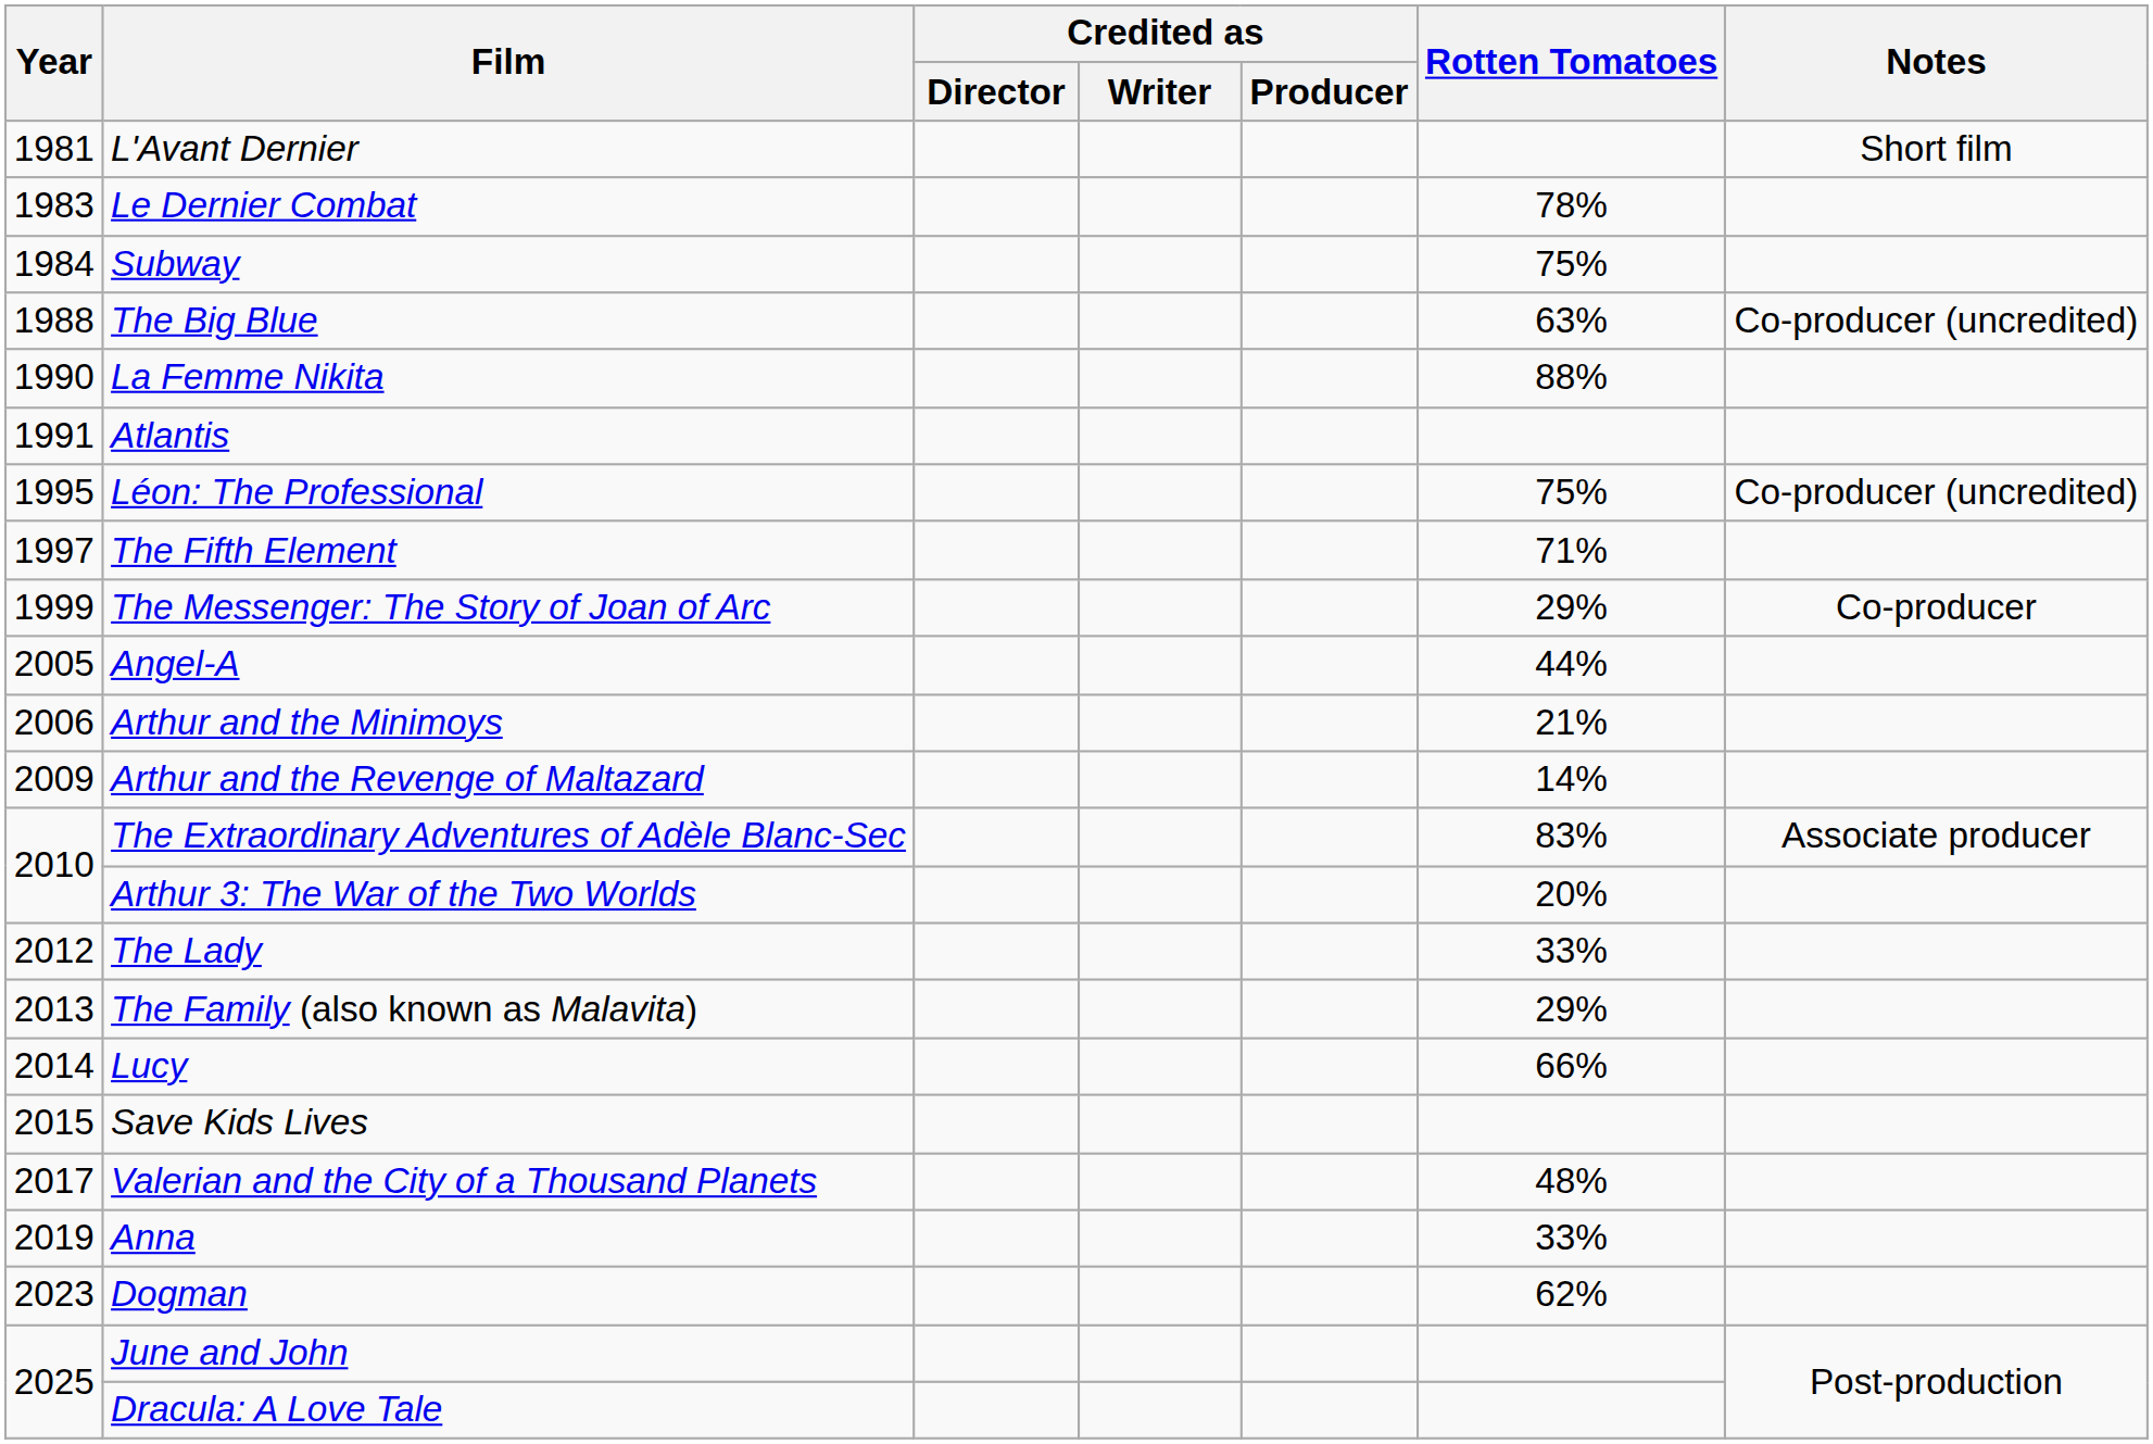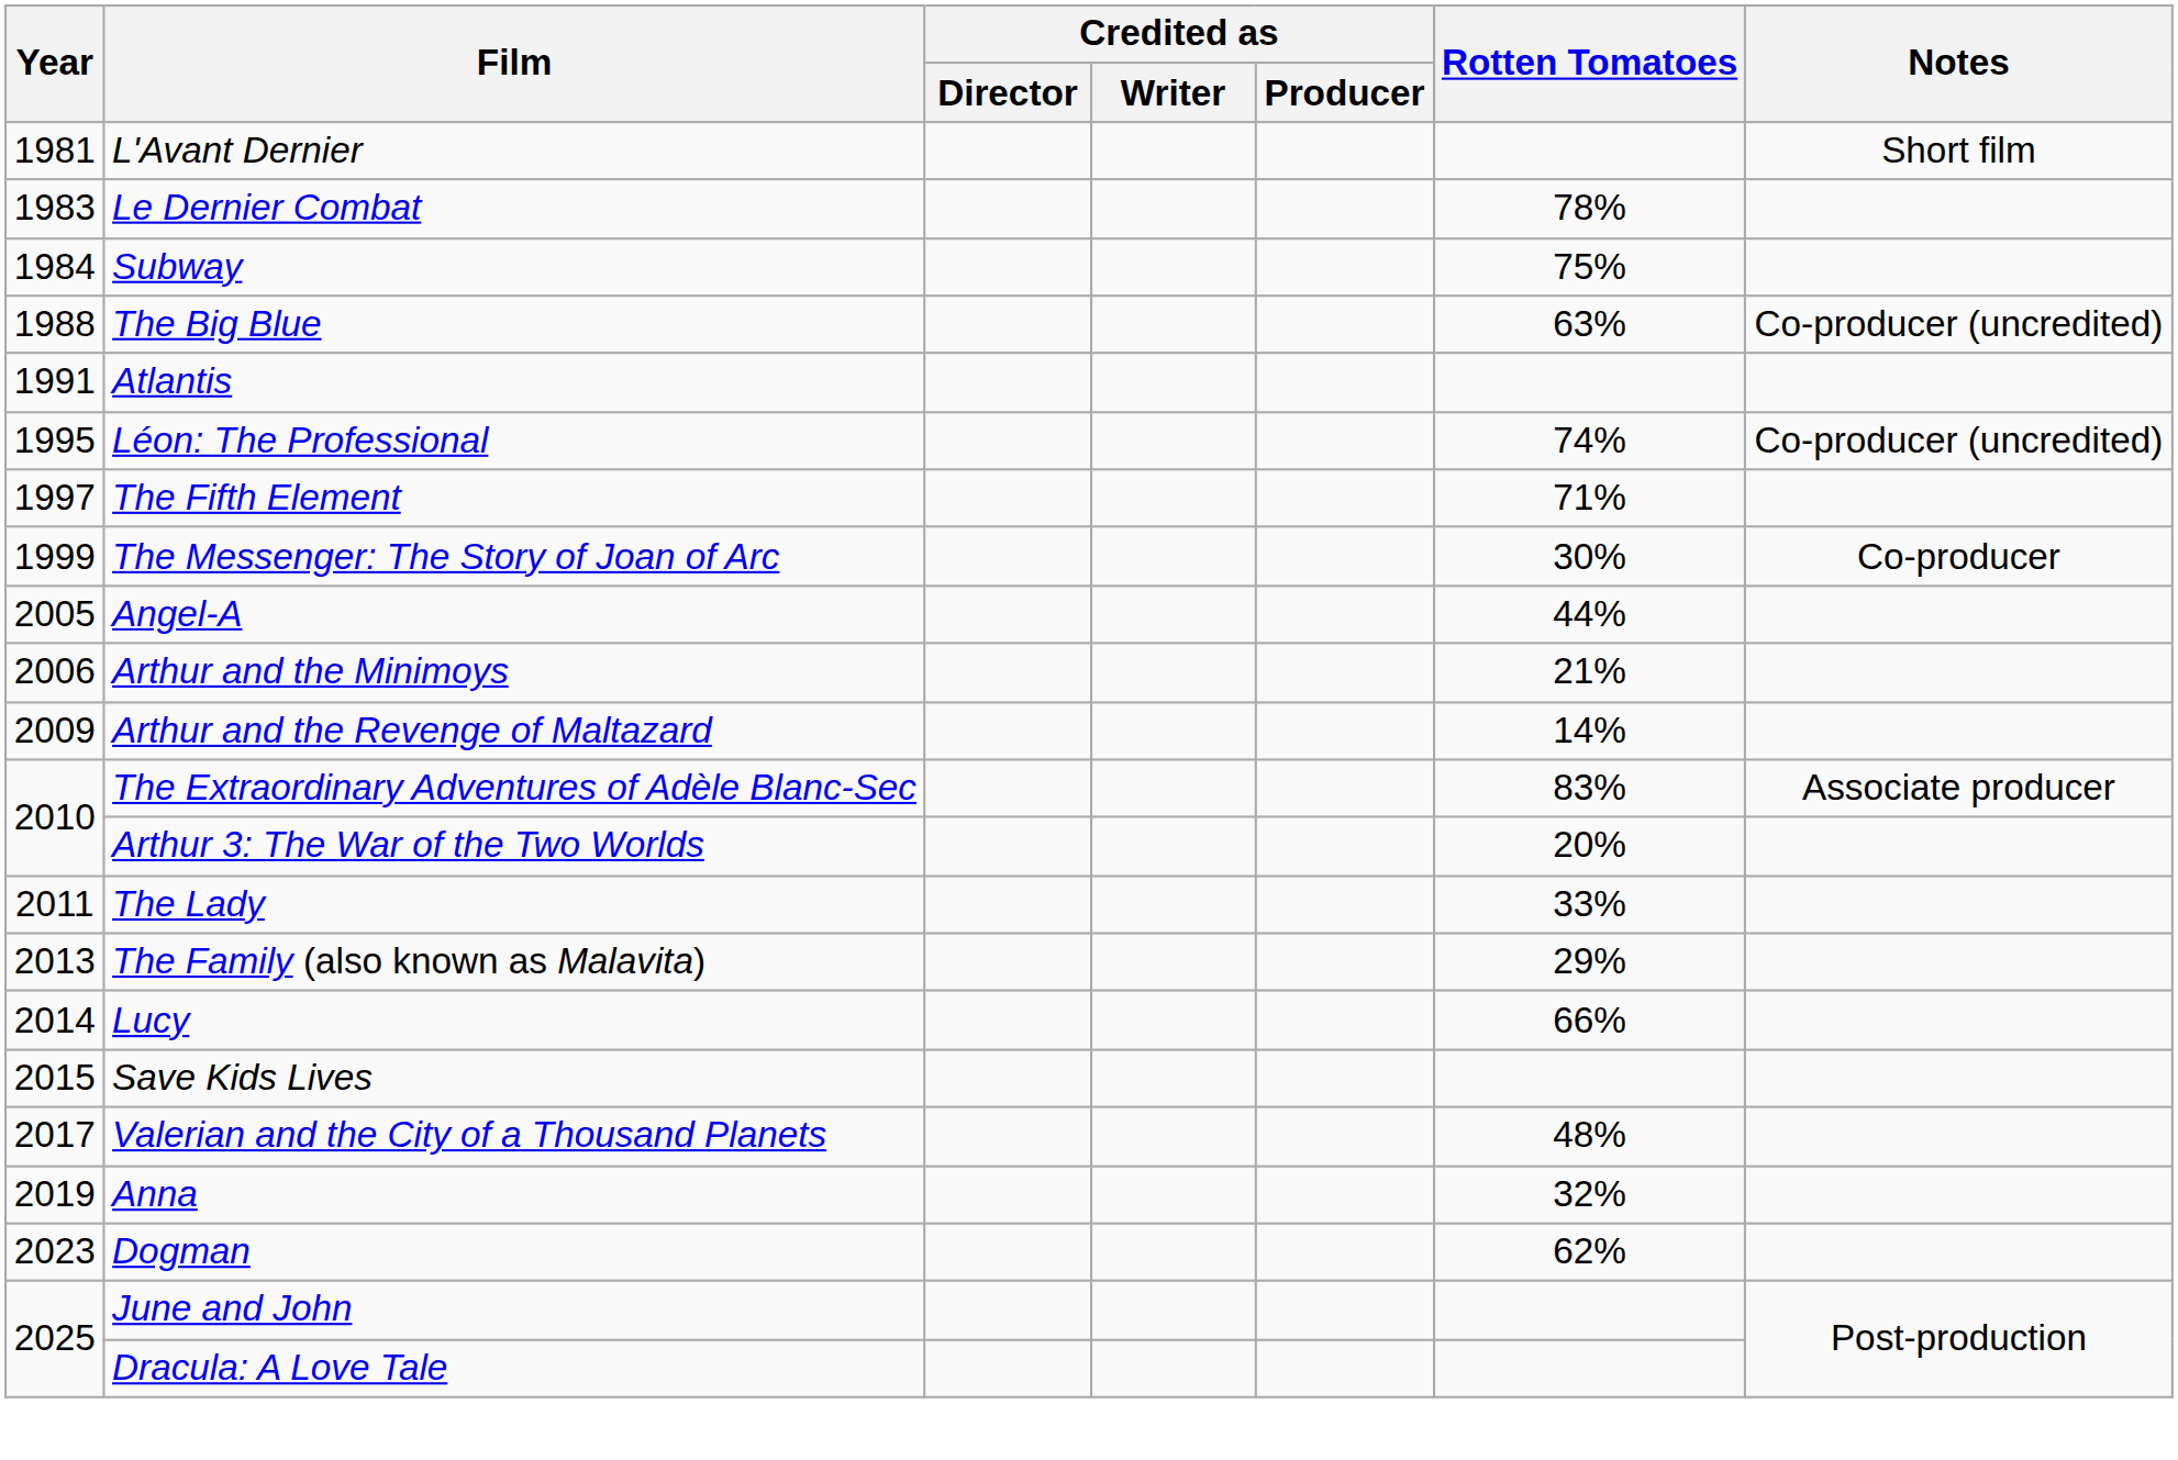 <table class="wikitable sortable">
 <tr>
 <th rowspan="2" width="33">Year</th>
 <th rowspan="2">Film</th>
 <th colspan="3">Credited as</th>
 <th rowspan="2"><a href='#'>Rotten Tomatoes</a></th>
 <th rowspan="2">Notes</th>
 </tr>
 <tr>
 <th width="65">Director</th>
 <th width="65">Writer</th>
 <th width="65">Producer</th>
 </tr>
 <tr align="center">
 <td align="center">1981</td>
 <td align="left"><em>L'Avant Dernier</em></td>
 <td></td>
 <td></td>
 <td></td>
 <td></td>
 <td>Short film</td>
 </tr>
 <tr align="center">
 <td align="center">1983</td>
 <td align="left"><em><a href='#'>Le Dernier Combat</a></em></td>
 <td></td>
 <td></td>
 <td></td>
 <td>78%</td>
 <td></td>
 </tr>
 <tr align="center">
 <td align="center">1984</td>
 <td align="left"><em><a href='#'>Subway</a></em></td>
 <td></td>
 <td></td>
 <td></td>
 <td>75%</td>
 <td></td>
 </tr>
 <tr align="center">
 <td align="center">1988</td>
 <td align="left"><em><a href='#'>The Big Blue</a></em></td>
 <td></td>
 <td></td>
 <td></td>
 <td>63%</td>
 <td>Co-producer (uncredited)</td>
 </tr>
 <tr align="center">
-<td align="center">1990</td>
-<td align="left"><em><a href='#'>La Femme Nikita</a></em></td>
-<td></td>
-<td></td>
-<td></td>
-<td>88%</td>
-<td></td>
-</tr>
-<tr align="center">
 <td align="center">1991</td>
 <td align="left"><em><a href='#'>Atlantis</a></em></td>
 <td></td>
 <td></td>
 <td></td>
 <td></td>
 <td></td>
 </tr>
 <tr align="center">
 <td align="center">1995</td>
 <td align="left"><em><a href='#'>Léon: The Professional</a></em></td>
 <td></td>
 <td></td>
 <td></td>
-<td>75%</td>
+<td>74%</td>
 <td>Co-producer (uncredited)</td>
 </tr>
 <tr align="center">
 <td>1997</td>
 <td align="left"><em><a href='#'>The Fifth Element</a></em></td>
 <td></td>
 <td></td>
 <td></td>
 <td>71%</td>
 <td></td>
 </tr>
 <tr align="center">
 <td align="center">1999</td>
 <td align="left"><em><a href='#'>The Messenger: The Story of Joan of Arc</a></em></td>
 <td></td>
 <td></td>
 <td></td>
-<td>29%</td>
+<td>30%</td>
 <td>Co-producer</td>
 </tr>
 <tr align="center">
 <td>2005</td>
 <td align="left"><em><a href='#'>Angel-A</a></em></td>
 <td></td>
 <td></td>
 <td></td>
 <td>44%</td>
 <td></td>
 </tr>
 <tr align="center">
 <td align="center">2006</td>
 <td align="left"><em><a href='#'>Arthur and the Minimoys</a></em></td>
 <td></td>
 <td></td>
 <td></td>
 <td>21%</td>
 <td></td>
 </tr>
 <tr align="center">
 <td>2009</td>
 <td align="left"><em><a href='#'>Arthur and the Revenge of Maltazard</a></em></td>
 <td></td>
 <td></td>
 <td></td>
 <td>14%</td>
 <td></td>
 </tr>
 <tr align="center">
 <td rowspan="2">2010</td>
 <td align="left"><em><a href='#'>The Extraordinary Adventures of Adèle Blanc-Sec</a></em></td>
 <td></td>
 <td></td>
 <td></td>
 <td>83%</td>
 <td>Associate producer</td>
 </tr>
 <tr align="center">
 <td align="left"><em><a href='#'>Arthur 3: The War of the Two Worlds</a></em></td>
 <td></td>
 <td></td>
 <td></td>
 <td>20%</td>
 <td></td>
 </tr>
 <tr align="center">
-<td align="center">2012</td>
+<td align="center">2011</td>
 <td align="left"><em><a href='#'>The Lady</a></em></td>
 <td></td>
 <td></td>
 <td></td>
 <td>33%</td>
 <td></td>
 </tr>
 <tr align="center">
 <td>2013</td>
 <td align="left"><em><a href='#'>The Family</a></em> (also known as <em>Malavita</em>)</td>
 <td></td>
 <td></td>
 <td></td>
 <td>29%</td>
 <td></td>
 </tr>
 <tr align="center">
 <td>2014</td>
 <td align="left"><em><a href='#'>Lucy</a></em></td>
 <td></td>
 <td></td>
 <td></td>
 <td>66%</td>
 <td></td>
 </tr>
 <tr align="center">
 <td>2015</td>
 <td align="left"><em>Save Kids Lives</em></td>
 <td></td>
 <td></td>
 <td></td>
 <td></td>
 <td></td>
 </tr>
 <tr>
 <td align="center">2017</td>
 <td><em><a href='#'>Valerian and the City of a Thousand Planets</a></em></td>
 <td></td>
 <td></td>
 <td></td>
 <td align="center">48%</td>
 <td></td>
 </tr>
 <tr>
 <td align="center">2019</td>
 <td><em><a href='#'>Anna</a></em></td>
 <td></td>
 <td></td>
 <td></td>
-<td align="center">33%</td>
+<td align="center">32%</td>
 <td></td>
 </tr>
 <tr>
 <td align="center">2023</td>
 <td><em><a href='#'>Dogman</a></em></td>
 <td></td>
 <td></td>
 <td></td>
 <td align="center">62%</td>
 <td></td>
 </tr>
 <tr align="center">
 <td rowspan="2">2025</td>
 <td align="left"><em><a href='#'>June and John</a></em></td>
 <td></td>
 <td></td>
 <td></td>
 <td align="center"></td>
 <td rowspan="2">Post-production</td>
 </tr>
 <tr>
 <td><em><a href='#'>Dracula: A Love Tale</a></em></td>
 <td></td>
 <td></td>
 <td></td>
 <td></td>
 </tr>
 </table>
